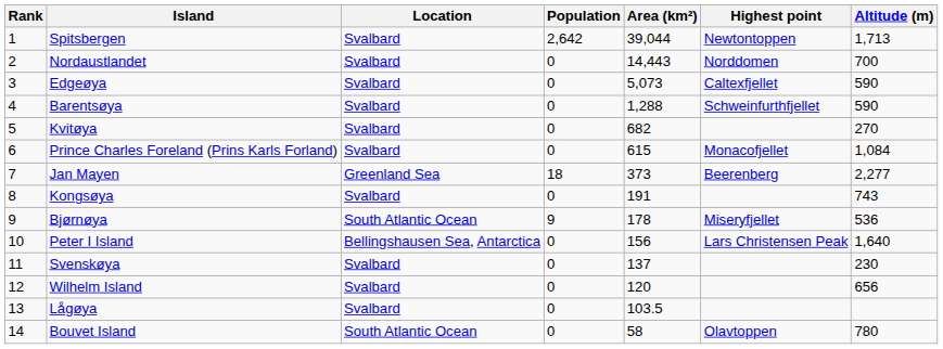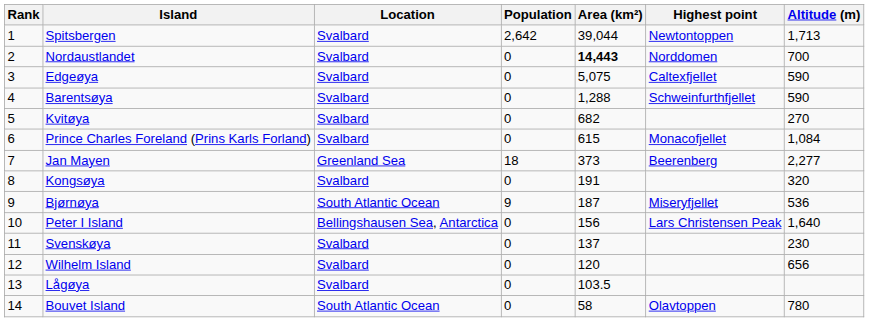 <table class="wikitable sortable">
 <tr>
 <th>Rank</th>
 <th>Island</th>
 <th>Location</th>
 <th>Population</th>
 <th>Area (km²)</th>
 <th>Highest point</th>
 <th><a href='#'>Altitude</a> (m)</th>
 </tr>
 <tr>
 <td>1</td>
 <td><a href='#'>Spitsbergen</a></td>
 <td><a href='#'>Svalbard</a></td>
 <td>2,642</td>
 <td>39,044</td>
 <td><a href='#'>Newtontoppen</a></td>
 <td>1,713</td>
 </tr>
 <tr>
 <td>2</td>
 <td><a href='#'>Nordaustlandet</a></td>
 <td><a href='#'>Svalbard</a></td>
 <td>0</td>
-<td>14,443</td>
+<td><strong>14,443</strong></td>
 <td><a href='#'>Norddomen</a></td>
 <td>700</td>
 </tr>
 <tr>
 <td>3</td>
 <td><a href='#'>Edgeøya</a></td>
 <td><a href='#'>Svalbard</a></td>
 <td>0</td>
-<td>5,073</td>
+<td>5,075</td>
 <td><a href='#'>Caltexfjellet</a></td>
 <td>590</td>
 </tr>
 <tr>
 <td>4</td>
 <td><a href='#'>Barentsøya</a></td>
 <td><a href='#'>Svalbard</a></td>
 <td>0</td>
 <td>1,288</td>
 <td><a href='#'>Schweinfurthfjellet</a></td>
 <td>590</td>
 </tr>
 <tr>
 <td>5</td>
 <td><a href='#'>Kvitøya</a></td>
 <td><a href='#'>Svalbard</a></td>
 <td>0</td>
 <td>682</td>
 <td></td>
 <td>270</td>
 </tr>
 <tr>
 <td>6</td>
 <td><a href='#'>Prince Charles Foreland</a> (<a href='#'>Prins Karls Forland</a>)</td>
 <td><a href='#'>Svalbard</a></td>
 <td>0</td>
 <td>615</td>
 <td><a href='#'>Monacofjellet</a></td>
 <td>1,084</td>
 </tr>
 <tr>
 <td>7</td>
 <td><a href='#'>Jan Mayen</a></td>
 <td><a href='#'>Greenland Sea</a></td>
 <td>18</td>
 <td>373</td>
 <td><a href='#'>Beerenberg</a></td>
 <td>2,277</td>
 </tr>
 <tr>
 <td>8</td>
 <td><a href='#'>Kongsøya</a></td>
 <td><a href='#'>Svalbard</a></td>
 <td>0</td>
 <td>191</td>
 <td></td>
-<td>743</td>
+<td>320</td>
 </tr>
 <tr>
 <td>9</td>
 <td><a href='#'>Bjørnøya</a></td>
 <td><a href='#'>South Atlantic Ocean</a></td>
 <td>9</td>
-<td>178</td>
+<td>187</td>
 <td><a href='#'>Miseryfjellet</a></td>
 <td>536</td>
 </tr>
 <tr>
 <td>10</td>
 <td><a href='#'>Peter I Island</a></td>
 <td><a href='#'>Bellingshausen Sea</a>, <a href='#'>Antarctica</a></td>
 <td>0</td>
 <td>156</td>
 <td><a href='#'>Lars Christensen Peak</a></td>
 <td>1,640</td>
 </tr>
 <tr>
 <td>11</td>
 <td><a href='#'>Svenskøya</a></td>
 <td><a href='#'>Svalbard</a></td>
 <td>0</td>
 <td>137</td>
 <td></td>
 <td>230</td>
 </tr>
 <tr>
 <td>12</td>
 <td><a href='#'>Wilhelm Island</a></td>
 <td><a href='#'>Svalbard</a></td>
 <td>0</td>
 <td>120</td>
 <td></td>
 <td>656</td>
 </tr>
 <tr>
 <td>13</td>
 <td><a href='#'>Lågøya</a></td>
 <td><a href='#'>Svalbard</a></td>
 <td>0</td>
 <td>103.5</td>
 <td></td>
 </tr>
 <tr>
 <td>14</td>
 <td><a href='#'>Bouvet Island</a></td>
 <td><a href='#'>South Atlantic Ocean</a></td>
 <td>0</td>
 <td>58</td>
 <td><a href='#'>Olavtoppen</a></td>
 <td>780</td>
 </tr>
 </table>
